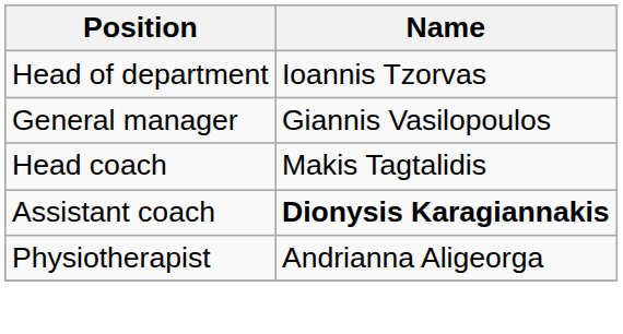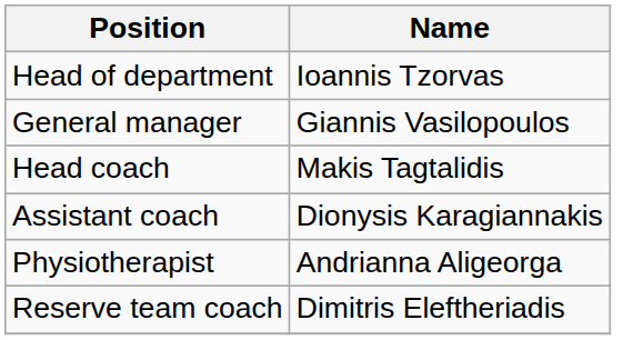 <table class="wikitable">
 <tr>
 <th>Position</th>
 <th>Name</th>
 </tr>
 <tr>
 <td>Head of department</td>
 <td> Ioannis Tzorvas</td>
 </tr>
 <tr>
 <td>General manager</td>
 <td> Giannis Vasilopoulos</td>
 </tr>
 <tr>
 <td>Head coach</td>
 <td> Makis Tagtalidis</td>
 </tr>
 <tr>
 <td>Assistant coach</td>
-<td><strong> Dionysis Karagiannakis</strong></td>
+<td> Dionysis Karagiannakis</td>
 </tr>
 <tr>
 <td>Physiotherapist</td>
 <td> Andrianna Aligeorga</td>
 </tr>
 <tr>
+<td>Reserve team coach</td>
+<td> Dimitris Eleftheriadis</td>
+</tr>
+<tr>
 </tr>
 </table>
